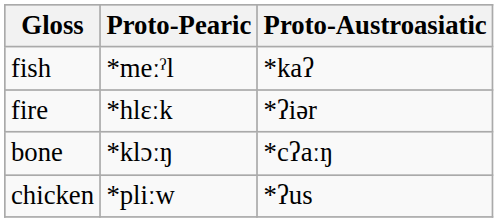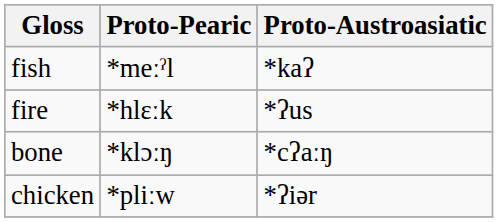 <table class="wikitable">
 <tr>
 <th>Gloss</th>
 <th>Proto-Pearic</th>
 <th>Proto-Austroasiatic</th>
 </tr>
 <tr>
 <td>fish</td>
 <td>*meːˀl</td>
 <td>*kaʔ</td>
 </tr>
 <tr>
 <td>fire</td>
 <td>*hlɛːk</td>
-<td>*ʔiər</td>
+<td>*ʔus</td>
 </tr>
 <tr>
 <td>bone</td>
 <td>*klɔːŋ</td>
 <td>*cʔaːŋ</td>
 </tr>
 <tr>
 <td>chicken</td>
 <td>*pliːw</td>
-<td>*ʔus</td>
+<td>*ʔiər</td>
 </tr>
 </table>
